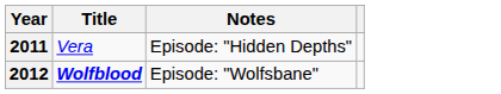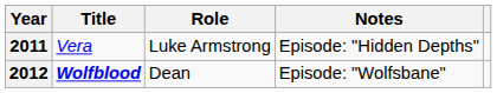 <table class="wikitable plainrowheaders sortable" style="margin-right: 0;">
 <tr>
 <th scope="col">Year</th>
 <th scope="col">Title</th>
+<th scope="col">Role</th>
 <th scope="col" class="unsortable">Notes</th>
 <th scope="col" class="unsortable"></th>
 </tr>
 <tr>
 <th scope="row">2011</th>
 <td><em><a href='#'>Vera</a></em></td>
+<td>Luke Armstrong</td>
 <td>Episode: "Hidden Depths"</td>
 <td></td>
 </tr>
 <tr>
 <th scope="row">2012</th>
 <td><strong><em><a href='#'>Wolfblood</a></em></strong></td>
+<td>Dean</td>
 <td>Episode: "Wolfsbane"</td>
 <td></td>
 </tr>
 </table>
